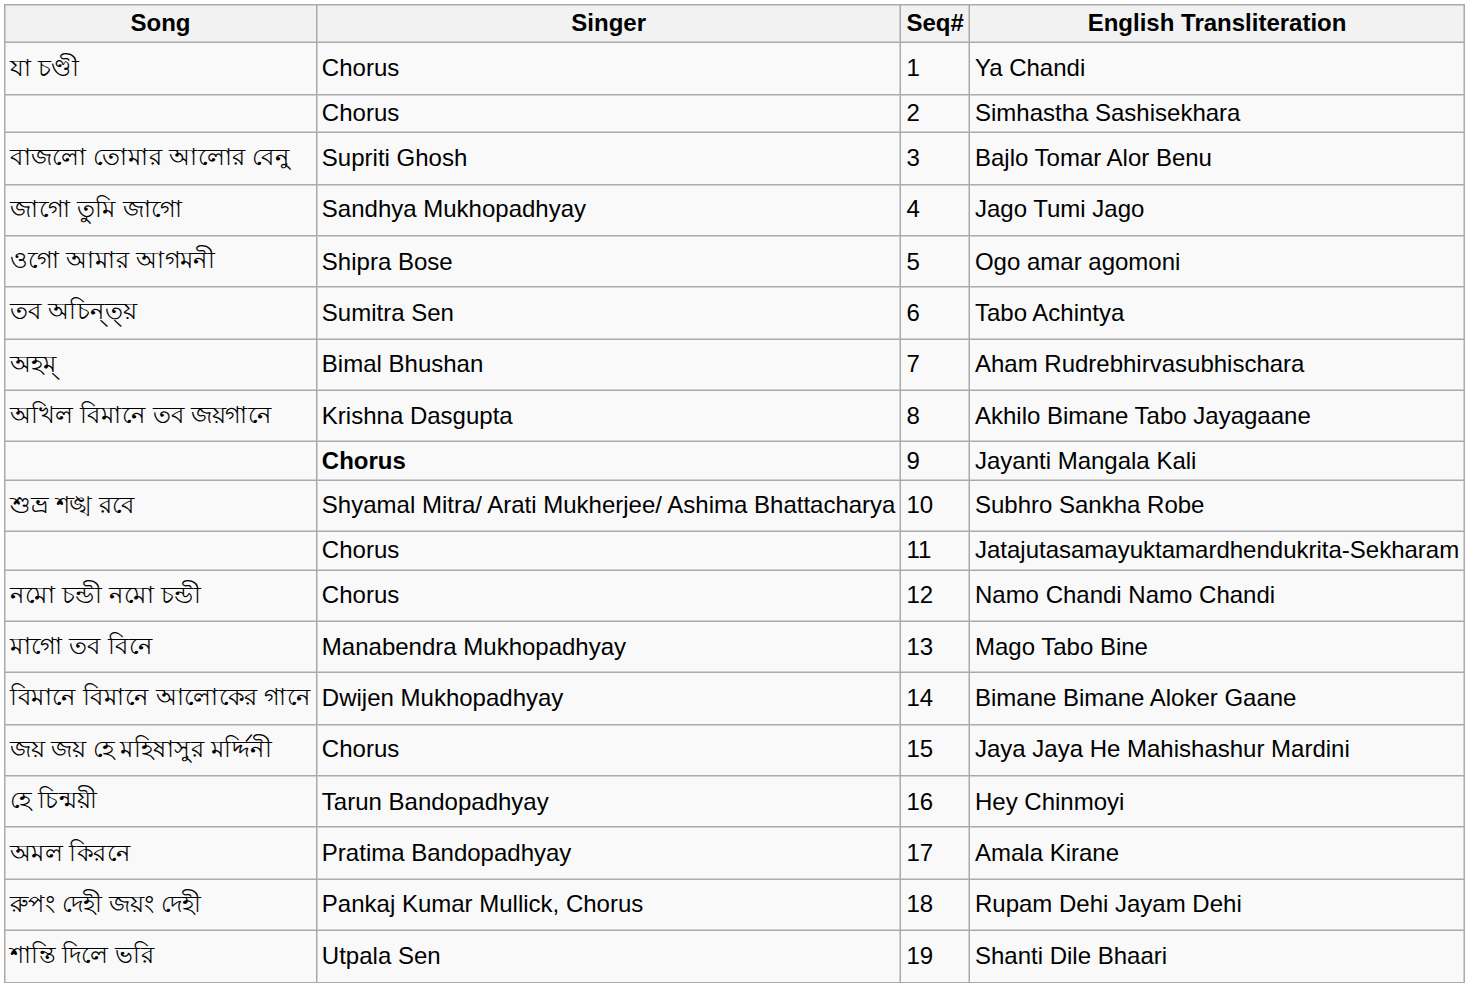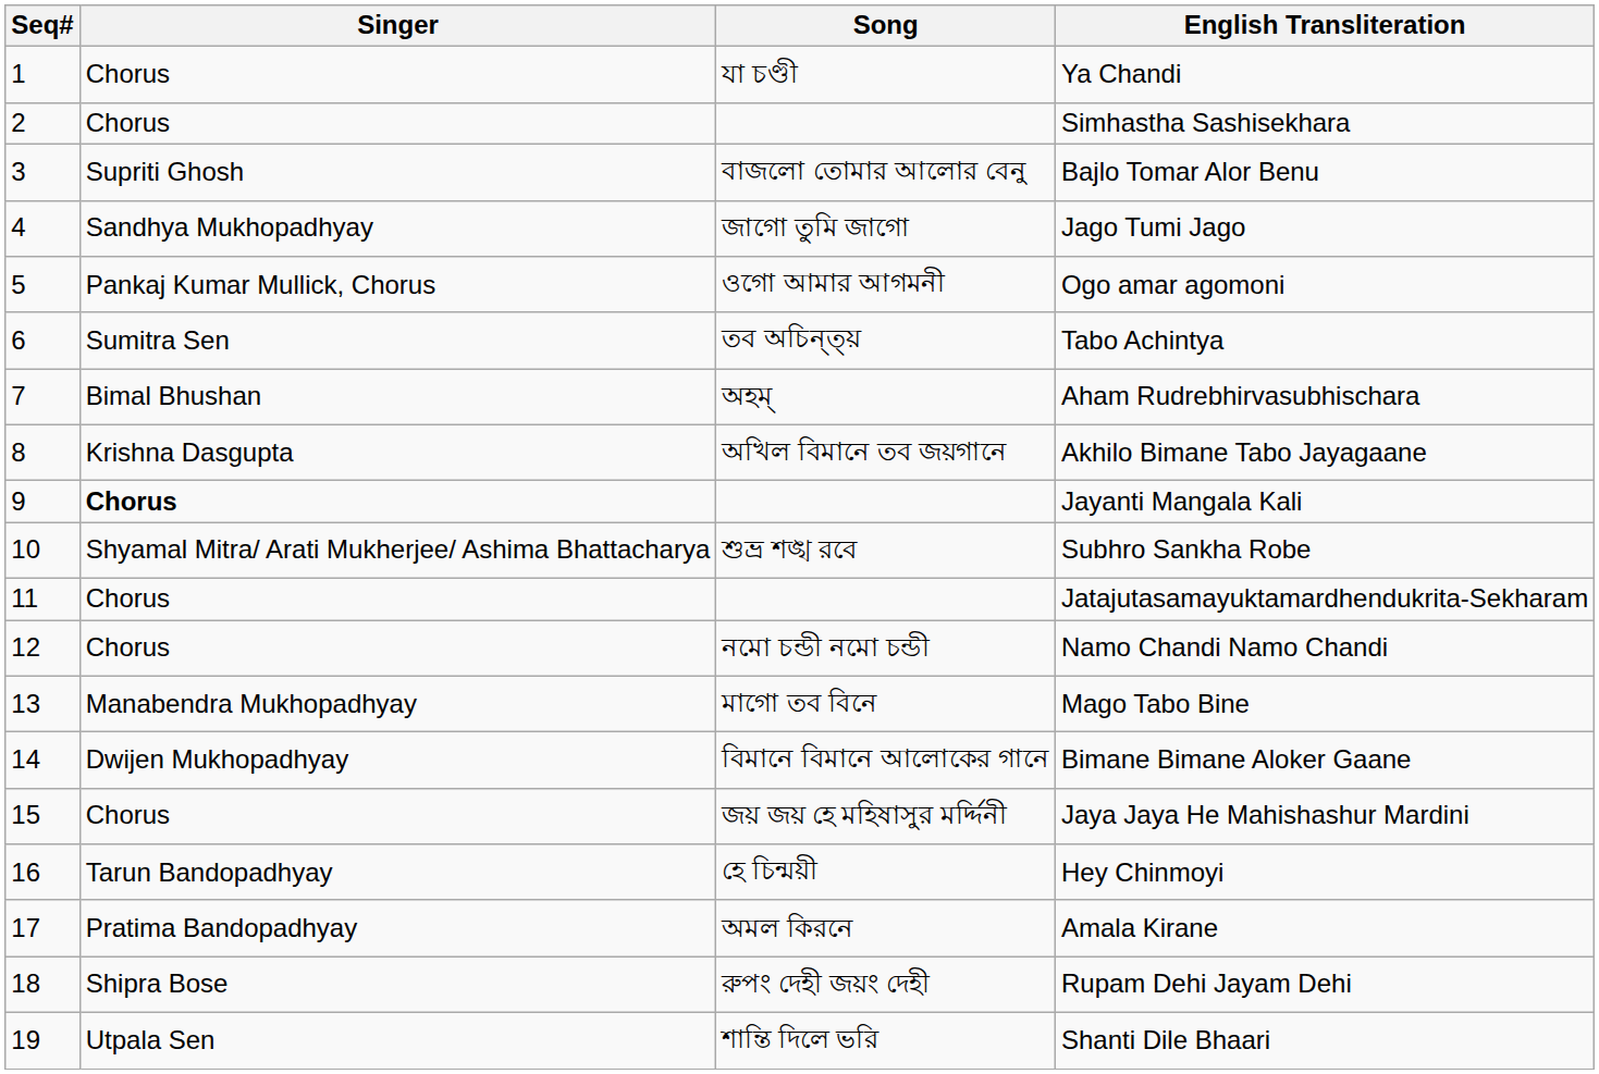 <table class="wikitable sortable">
 <tr>
+<th>Seq#</th>
+<th>Singer</th>
 <th class="unsortable">Song</th>
-<th>Singer</th>
-<th>Seq#</th>
 <th class="unsortable">English Transliteration</th>
 </tr>
 <tr>
+<td>1</td>
+<td>Chorus</td>
 <td>যা চণ্ডী</td>
-<td>Chorus</td>
-<td>1</td>
 <td>Ya Chandi</td>
 </tr>
 <tr>
+<td>2</td>
+<td>Chorus</td>
 <td></td>
-<td>Chorus</td>
-<td>2</td>
 <td>Simhastha Sashisekhara</td>
 </tr>
 <tr>
+<td>3</td>
+<td>Supriti Ghosh</td>
 <td>বাজলো তোমার আলোর বেনু</td>
-<td>Supriti Ghosh</td>
-<td>3</td>
 <td>Bajlo Tomar Alor Benu</td>
 </tr>
 <tr>
+<td>4</td>
+<td>Sandhya Mukhopadhyay</td>
 <td>জাগো তুমি জাগো</td>
-<td>Sandhya Mukhopadhyay</td>
-<td>4</td>
 <td>Jago Tumi Jago</td>
 </tr>
 <tr>
+<td>5</td>
+<td>Pankaj Kumar Mullick, Chorus</td>
 <td>ওগো আমার আগমনী</td>
-<td>Shipra Bose</td>
-<td>5</td>
 <td>Ogo amar agomoni</td>
 </tr>
 <tr>
+<td>6</td>
+<td>Sumitra Sen</td>
 <td>তব অচিন্ত্য়</td>
-<td>Sumitra Sen</td>
-<td>6</td>
 <td>Tabo Achintya</td>
 </tr>
 <tr>
+<td>7</td>
+<td>Bimal Bhushan</td>
 <td>অহম্</td>
-<td>Bimal Bhushan</td>
-<td>7</td>
 <td>Aham Rudrebhirvasubhischara</td>
 </tr>
 <tr>
+<td>8</td>
+<td>Krishna Dasgupta</td>
 <td>অখিল বিমানে তব জয়গানে</td>
-<td>Krishna Dasgupta</td>
-<td>8</td>
 <td>Akhilo Bimane Tabo Jayagaane</td>
 </tr>
 <tr>
+<td>9</td>
+<td><strong>Chorus</strong></td>
 <td></td>
-<td><strong>Chorus</strong></td>
-<td>9</td>
 <td>Jayanti Mangala Kali</td>
 </tr>
 <tr>
+<td>10</td>
+<td>Shyamal Mitra/ Arati Mukherjee/ Ashima Bhattacharya</td>
 <td>শুভ্র শঙ্খ রবে</td>
-<td>Shyamal Mitra/ Arati Mukherjee/ Ashima Bhattacharya</td>
-<td>10</td>
 <td>Subhro Sankha Robe</td>
 </tr>
 <tr>
+<td>11</td>
+<td>Chorus</td>
 <td></td>
-<td>Chorus</td>
-<td>11</td>
 <td>Jatajutasamayuktamardhendukrita-Sekharam</td>
 </tr>
 <tr>
+<td>12</td>
+<td>Chorus</td>
 <td>নমো চন্ডী নমো চন্ডী</td>
-<td>Chorus</td>
-<td>12</td>
 <td>Namo Chandi Namo Chandi</td>
 </tr>
 <tr>
+<td>13</td>
+<td>Manabendra Mukhopadhyay</td>
 <td>মাগো তব বিনে</td>
-<td>Manabendra Mukhopadhyay</td>
-<td>13</td>
 <td>Mago Tabo Bine</td>
 </tr>
 <tr>
+<td>14</td>
+<td>Dwijen Mukhopadhyay</td>
 <td>বিমানে বিমানে আলোকের গানে</td>
-<td>Dwijen Mukhopadhyay</td>
-<td>14</td>
 <td>Bimane Bimane Aloker Gaane</td>
 </tr>
 <tr>
+<td>15</td>
+<td>Chorus</td>
 <td>জয় জয় হে মহিষাসুর মর্দ্দিনী</td>
-<td>Chorus</td>
-<td>15</td>
 <td>Jaya Jaya He Mahishashur Mardini</td>
 </tr>
 <tr>
+<td>16</td>
+<td>Tarun Bandopadhyay</td>
 <td>হে চিন্ময়ী</td>
-<td>Tarun Bandopadhyay</td>
-<td>16</td>
 <td>Hey Chinmoyi</td>
 </tr>
 <tr>
+<td>17</td>
+<td>Pratima Bandopadhyay</td>
 <td>অমল কিরনে</td>
-<td>Pratima Bandopadhyay</td>
-<td>17</td>
 <td>Amala Kirane</td>
 </tr>
 <tr>
+<td>18</td>
+<td>Shipra Bose</td>
 <td>রুপং দেহী জয়ং দেহী</td>
-<td>Pankaj Kumar Mullick, Chorus</td>
-<td>18</td>
 <td>Rupam Dehi Jayam Dehi</td>
 </tr>
 <tr>
+<td>19</td>
+<td>Utpala Sen</td>
 <td>শান্তি দিলে ভরি</td>
-<td>Utpala Sen</td>
-<td>19</td>
 <td>Shanti Dile Bhaari</td>
 </tr>
 </table>
